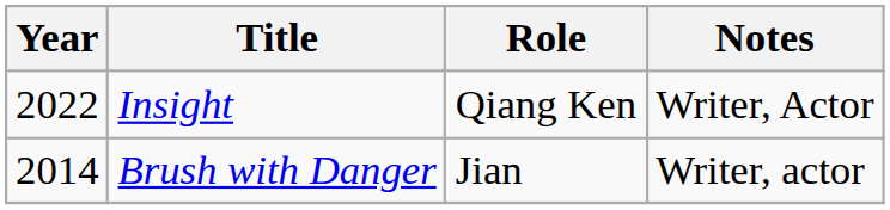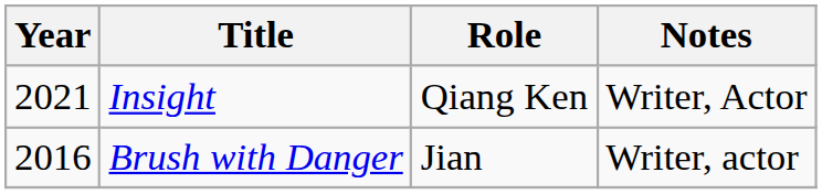 <table class="wikitable sortable">
 <tr>
 <th>Year</th>
 <th>Title</th>
 <th>Role</th>
 <th class="unsortable">Notes</th>
 </tr>
 <tr>
-<td>2022</td>
+<td>2021</td>
 <td><em><a href='#'>Insight</a></em></td>
 <td>Qiang Ken</td>
 <td>Writer, Actor</td>
 </tr>
 <tr>
-<td>2014</td>
+<td>2016</td>
 <td><em><a href='#'>Brush with Danger</a></em></td>
 <td>Jian</td>
 <td>Writer, actor</td>
 </tr>
 <tr>
 </tr>
 </table>
